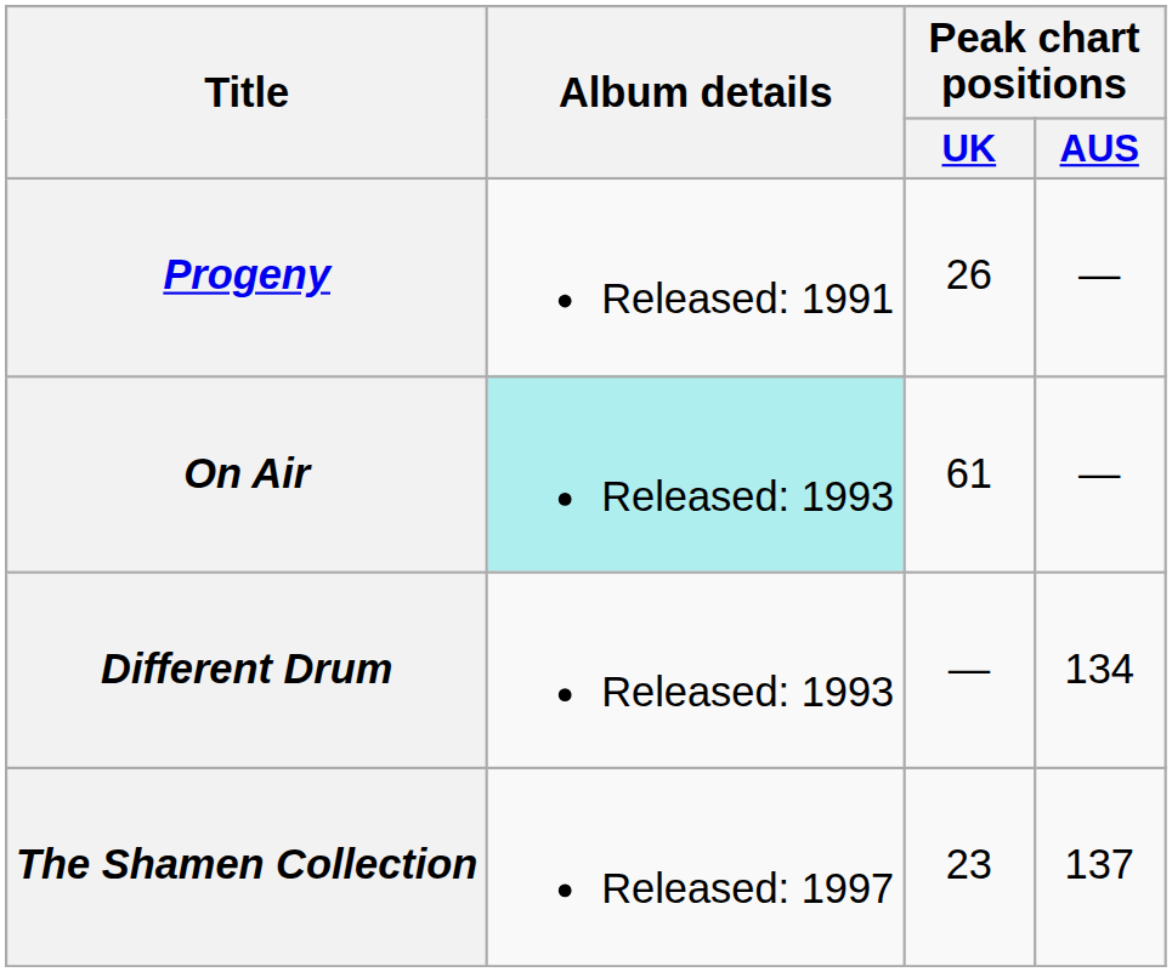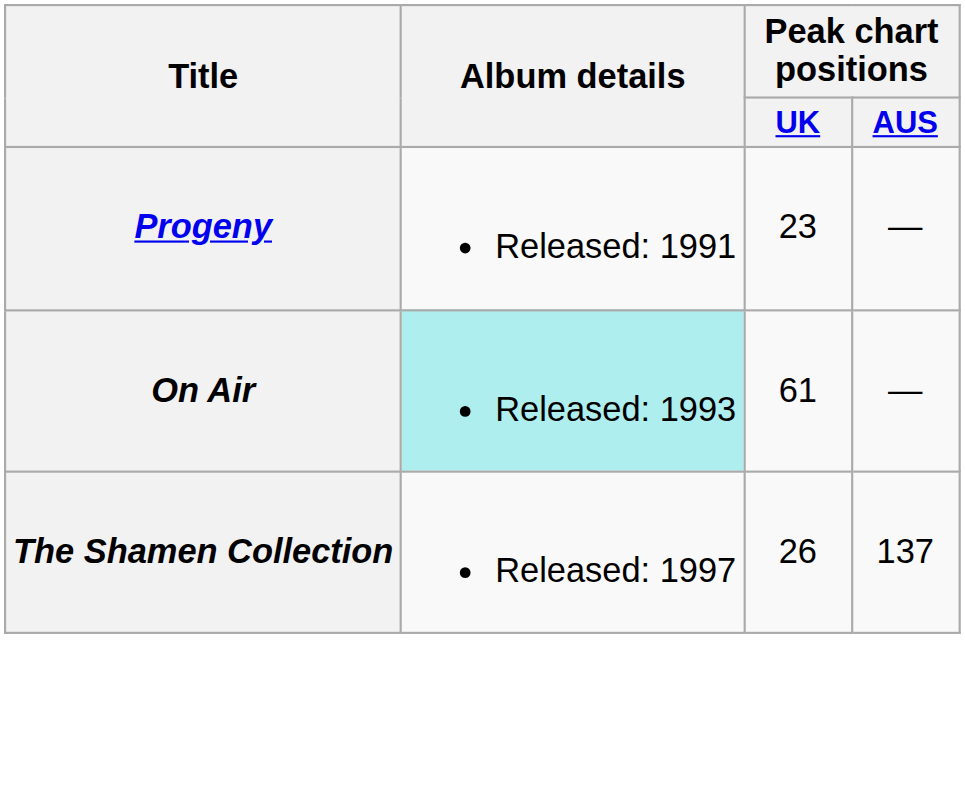 <table class="wikitable plainrowheaders" style="text-align:center;" border="1">
 <tr>
 <th scope="col" rowspan="2">Title</th>
 <th scope="col" rowspan="2">Album details</th>
 <th scope="col" colspan="2">Peak chart positions</th>
 </tr>
 <tr>
 <th scope="col" style="width:3em;font-size:90%;"><a href='#'>UK</a><br></th>
 <th scope="col" style="width:3em;font-size:90%;"><a href='#'>AUS</a><br></th>
 </tr>
 <tr>
 <th scope="row"><em><a href='#'>Progeny</a></em></th>
 <td><br><ul><li>Released: 1991</li></ul></td>
-<td align="center">26</td>
+<td align="center">23</td>
 <td align="center">—</td>
 </tr>
 <tr>
 <th scope="row"><em>On Air</em></th>
 <td style="background: paleturquoise;"><br><ul><li>Released: 1993</li></ul></td>
 <td align="center">61</td>
 <td align="center">—</td>
 </tr>
 <tr>
-<th scope="row"><em>Different Drum</em></th>
-<td><br><ul><li>Released: 1993</li></ul></td>
-<td align="center">—</td>
-<td align="center">134</td>
-</tr>
-<tr>
 <th scope="row"><em>The Shamen Collection</em></th>
 <td><br><ul><li>Released: 1997</li></ul></td>
-<td align="center">23</td>
+<td align="center">26</td>
 <td align="center">137</td>
 </tr>
 </table>
